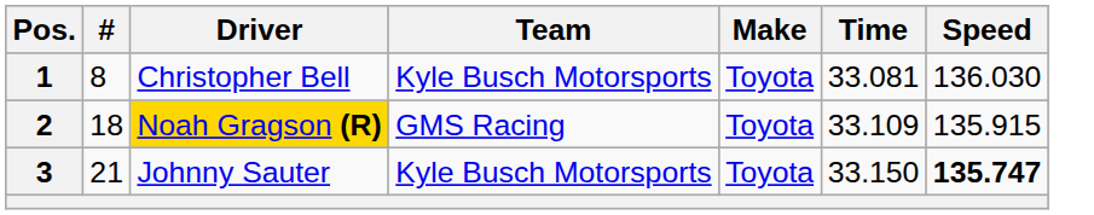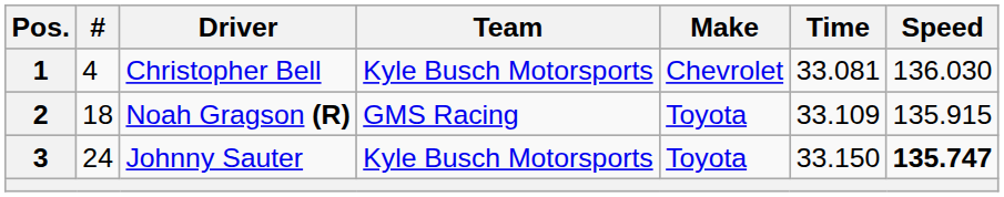 <table class="wikitable" style="font-size:95%">
 <tr>
 <th>Pos.</th>
 <th>#</th>
 <th>Driver</th>
 <th>Team</th>
 <th>Make</th>
 <th>Time</th>
 <th>Speed</th>
 </tr>
 <tr>
 <th>1</th>
-<td>8</td>
+<td>4</td>
 <td><a href='#'>Christopher Bell</a></td>
 <td><a href='#'>Kyle Busch Motorsports</a></td>
-<td><a href='#'>Toyota</a></td>
+<td><a href='#'>Chevrolet</a></td>
 <td>33.081</td>
 <td>136.030</td>
 </tr>
 <tr>
 <th>2</th>
 <td>18</td>
-<td style="background: gold;"><a href='#'>Noah Gragson</a> <strong>(R)</strong></td>
+<td><a href='#'>Noah Gragson</a> <strong>(R)</strong></td>
 <td><a href='#'>GMS Racing</a></td>
 <td><a href='#'>Toyota</a></td>
 <td>33.109</td>
 <td>135.915</td>
 </tr>
 <tr>
 <th>3</th>
-<td>21</td>
+<td>24</td>
 <td><a href='#'>Johnny Sauter</a></td>
 <td><a href='#'>Kyle Busch Motorsports</a></td>
 <td><a href='#'>Toyota</a></td>
 <td>33.150</td>
 <td><strong>135.747</strong></td>
 </tr>
 <tr>
 <th colspan="7"></th>
 </tr>
 </table>
